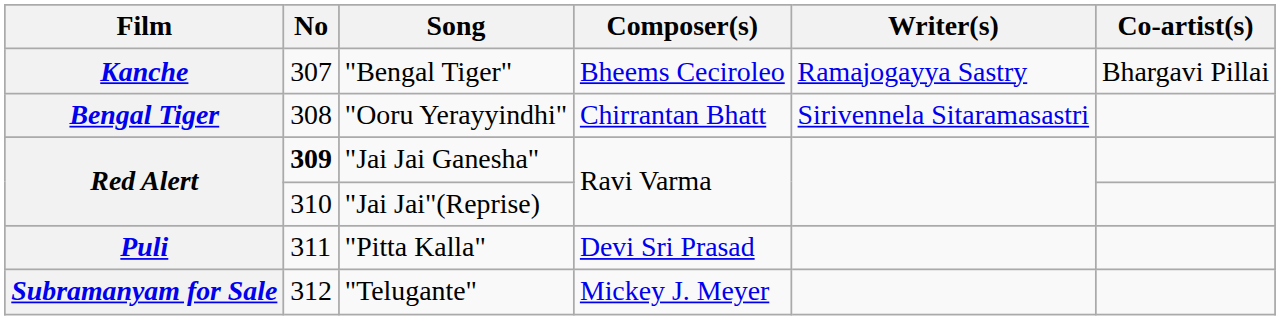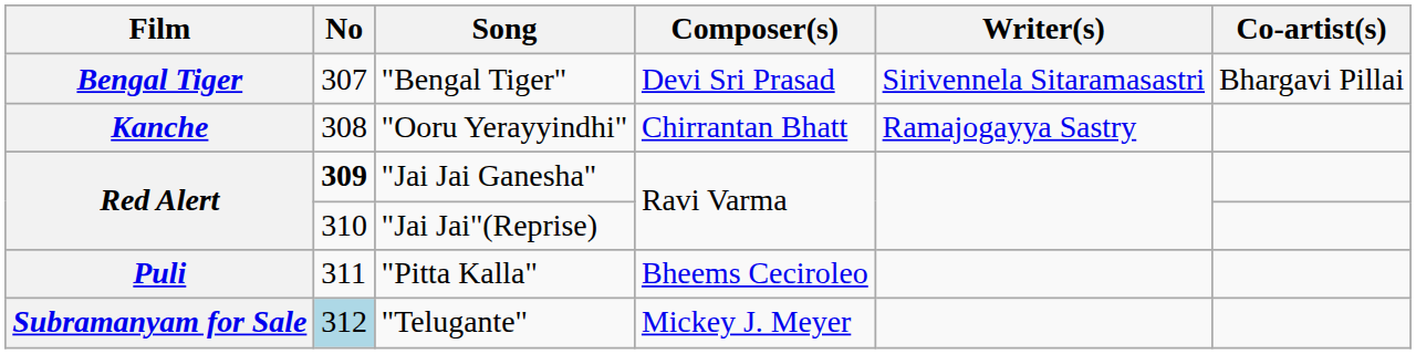 <table class="wikitable">
 <tr>
 <th>Film</th>
 <th>No</th>
 <th>Song</th>
 <th>Composer(s)</th>
 <th>Writer(s)</th>
 <th>Co-artist(s)</th>
 </tr>
 <tr>
-<th><em><a href='#'>Kanche</a></em></th>
+<th><a href='#'><em>Bengal Tiger</em></a></th>
 <td>307</td>
 <td>"Bengal Tiger"</td>
-<td><a href='#'>Bheems Ceciroleo</a></td>
-<td><a href='#'>Ramajogayya Sastry</a></td>
+<td><a href='#'>Devi Sri Prasad</a></td>
+<td><a href='#'>Sirivennela Sitaramasastri</a></td>
 <td>Bhargavi Pillai</td>
 </tr>
 <tr>
-<th><a href='#'><em>Bengal Tiger</em></a></th>
+<th><em><a href='#'>Kanche</a></em></th>
 <td>308</td>
 <td>"Ooru Yerayyindhi"</td>
 <td><a href='#'>Chirrantan Bhatt</a></td>
-<td><a href='#'>Sirivennela Sitaramasastri</a></td>
+<td><a href='#'>Ramajogayya Sastry</a></td>
 <td></td>
 </tr>
 <tr>
 <th rowspan="2"><em>Red Alert</em></th>
 <td><strong>309</strong></td>
 <td>"Jai Jai Ganesha"</td>
 <td rowspan="2">Ravi Varma</td>
 <td rowspan="2"></td>
 <td></td>
 </tr>
 <tr>
 <td>310</td>
 <td>"Jai Jai"(Reprise)</td>
 <td></td>
 </tr>
 <tr>
 <th><em><a href='#'>Puli</a></em></th>
 <td>311</td>
 <td>"Pitta Kalla"</td>
-<td><a href='#'>Devi Sri Prasad</a></td>
+<td><a href='#'>Bheems Ceciroleo</a></td>
 <td></td>
 <td></td>
 </tr>
 <tr>
 <th><em><a href='#'>Subramanyam for Sale</a></em></th>
-<td>312</td>
+<td style="background: lightblue;">312</td>
 <td>"Telugante"</td>
 <td><a href='#'>Mickey J. Meyer</a></td>
 <td></td>
 <td></td>
 </tr>
 </table>
